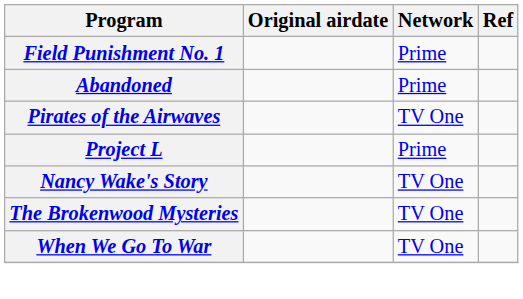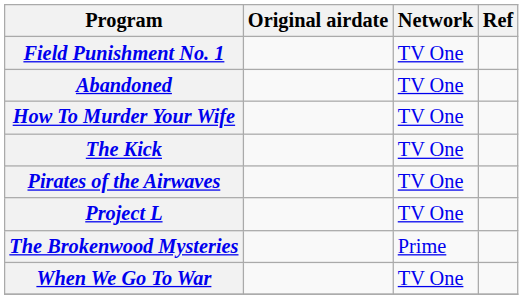 <table class="wikitable plainrowheaders sortable" style="text-align:left">
 <tr>
 <th scope="col">Program</th>
 <th scope="col">Original airdate</th>
 <th scope="col">Network</th>
 <th scope="col" class="unsortable">Ref</th>
 </tr>
 <tr>
 <th scope="row"><em><a href='#'>Field Punishment No. 1</a></em></th>
 <td align=center></td>
-<td><a href='#'>Prime</a></td>
+<td><a href='#'>TV One</a></td>
 <td align=center></td>
 </tr>
 <tr>
 <th scope="row"><em><a href='#'>Abandoned</a></em></th>
 <td></td>
-<td><a href='#'>Prime</a></td>
+<td><a href='#'>TV One</a></td>
+<td></td>
+</tr>
+<tr>
+<th scope="row"><em><a href='#'>How To Murder Your Wife</a></em></th>
+<td></td>
+<td><a href='#'>TV One</a></td>
+<td></td>
+</tr>
+<tr>
+<th scope="row"><em><a href='#'>The Kick</a></em></th>
+<td></td>
+<td><a href='#'>TV One</a></td>
 <td></td>
 </tr>
 <tr>
 <th scope="row"><em><a href='#'>Pirates of the Airwaves</a></em></th>
 <td></td>
 <td><a href='#'>TV One</a></td>
 <td></td>
 </tr>
 <tr>
 <th scope="row"><em><a href='#'>Project L</a></em></th>
 <td></td>
-<td><a href='#'>Prime</a></td>
-<td></td>
-</tr>
-<tr>
-<th scope="row"><em><a href='#'>Nancy Wake's Story</a></em></th>
-<td></td>
 <td><a href='#'>TV One</a></td>
 <td></td>
 </tr>
 <tr>
 <th scope="row"><em><a href='#'>The Brokenwood Mysteries</a></em></th>
 <td></td>
-<td><a href='#'>TV One</a></td>
+<td><a href='#'>Prime</a></td>
 <td></td>
 </tr>
 <tr>
 <th scope="row"><em><a href='#'>When We Go To War</a></em></th>
 <td></td>
 <td><a href='#'>TV One</a></td>
 <td></td>
 </tr>
 <tr>
 </tr>
 </table>
